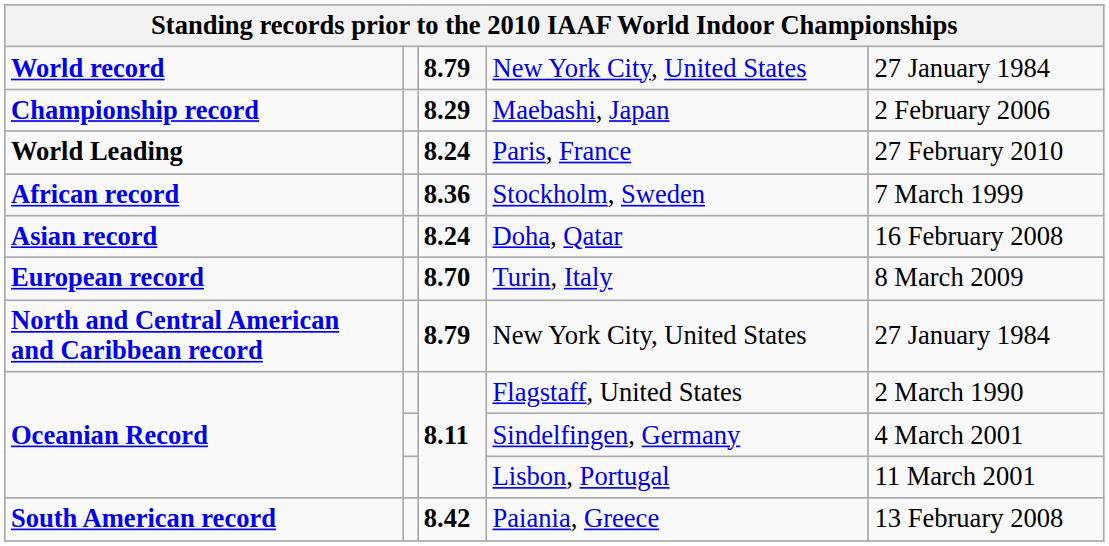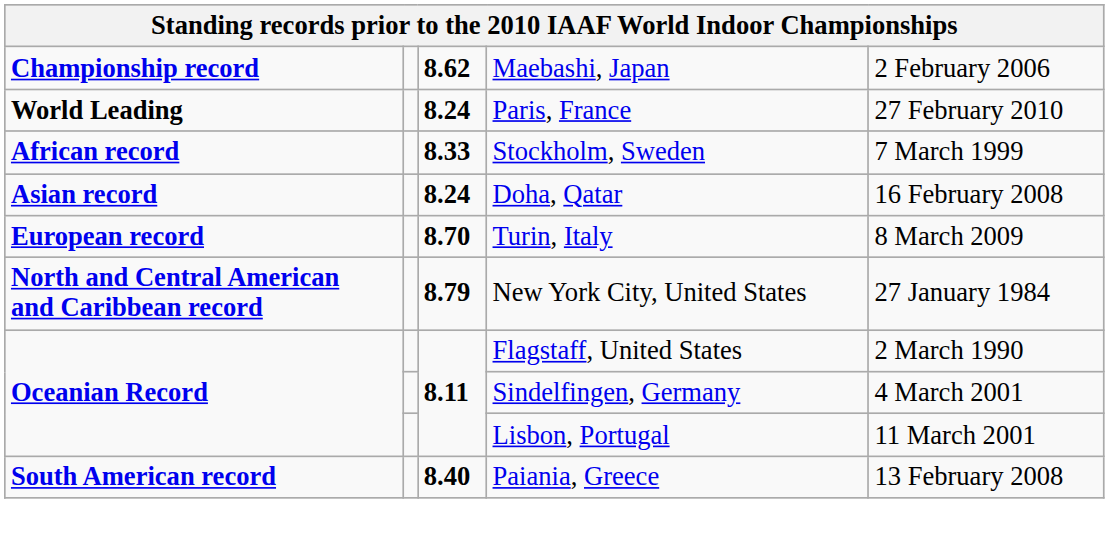 <table class="wikitable" width=75%>
 <tr>
 <th colspan="5">Standing records prior to the 2010 IAAF World Indoor Championships</th>
 </tr>
 <tr>
-<td><strong><a href='#'>World record</a></strong></td>
-<td></td>
-<td><strong>8.79</strong></td>
-<td><a href='#'>New York City</a>, <a href='#'>United States</a></td>
-<td>27 January 1984</td>
-</tr>
-<tr>
 <td><strong><a href='#'>Championship record</a></strong></td>
 <td></td>
-<td><strong>8.29</strong></td>
+<td><strong>8.62</strong></td>
 <td><a href='#'>Maebashi</a>, <a href='#'>Japan</a></td>
 <td>2 February 2006</td>
 </tr>
 <tr>
 <td><strong>World Leading</strong></td>
 <td></td>
 <td><strong>8.24</strong></td>
 <td><a href='#'>Paris</a>, <a href='#'>France</a></td>
 <td>27 February 2010</td>
 </tr>
 <tr>
 <td><strong><a href='#'>African record</a></strong></td>
 <td></td>
-<td><strong>8.36</strong></td>
+<td><strong>8.33</strong></td>
 <td><a href='#'>Stockholm</a>, <a href='#'>Sweden</a></td>
 <td>7 March 1999</td>
 </tr>
 <tr>
 <td><strong><a href='#'>Asian record</a></strong></td>
 <td></td>
 <td><strong>8.24</strong></td>
 <td><a href='#'>Doha</a>, <a href='#'>Qatar</a></td>
 <td>16 February 2008</td>
 </tr>
 <tr>
 <td><strong><a href='#'>European record</a></strong></td>
 <td></td>
 <td><strong>8.70</strong></td>
 <td><a href='#'>Turin</a>, <a href='#'>Italy</a></td>
 <td>8 March 2009</td>
 </tr>
 <tr>
 <td><strong><a href='#'>North and Central American <br>and Caribbean record</a></strong></td>
 <td></td>
 <td><strong>8.79</strong></td>
 <td>New York City, United States</td>
 <td>27 January 1984</td>
 </tr>
 <tr>
 <td rowspan=3><strong><a href='#'>Oceanian Record</a></strong></td>
 <td></td>
 <td rowspan=3><strong>8.11</strong></td>
 <td><a href='#'>Flagstaff</a>, United States</td>
 <td>2 March 1990</td>
 </tr>
 <tr>
 <td></td>
 <td><a href='#'>Sindelfingen</a>, <a href='#'>Germany</a></td>
 <td>4 March 2001</td>
 </tr>
 <tr>
 <td></td>
 <td><a href='#'>Lisbon</a>, <a href='#'>Portugal</a></td>
 <td>11 March 2001</td>
 </tr>
 <tr>
 <td><strong><a href='#'>South American record</a></strong></td>
 <td></td>
-<td><strong>8.42</strong></td>
+<td><strong>8.40</strong></td>
 <td><a href='#'>Paiania</a>, <a href='#'>Greece</a></td>
 <td>13 February 2008</td>
 </tr>
 </table>
